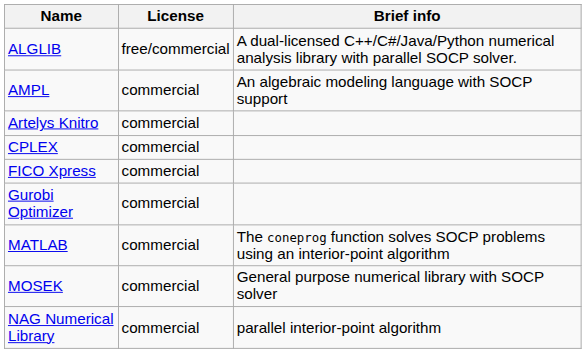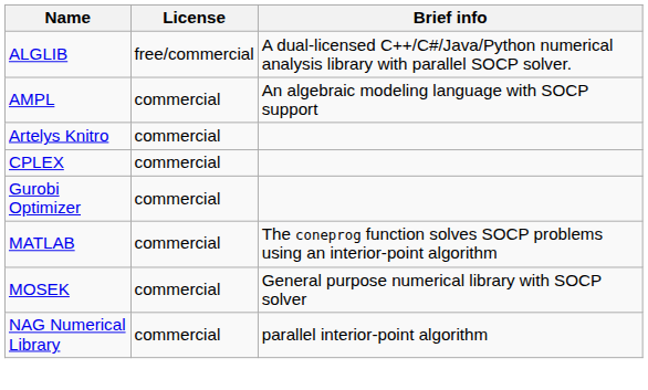 <table class="wikitable sortable">
 <tr>
 <th>Name</th>
 <th>License</th>
 <th>Brief info</th>
 </tr>
 <tr>
 <td><a href='#'>ALGLIB</a></td>
 <td>free/commercial</td>
 <td>A dual-licensed C++/C#/Java/Python numerical analysis library with parallel SOCP solver.</td>
 </tr>
 <tr>
 <td><a href='#'>AMPL</a></td>
 <td>commercial</td>
 <td>An algebraic modeling language with SOCP support</td>
 </tr>
 <tr>
 <td><a href='#'>Artelys Knitro</a></td>
 <td>commercial</td>
 <td></td>
 </tr>
 <tr>
 <td><a href='#'>CPLEX</a></td>
 <td>commercial</td>
 <td></td>
 </tr>
 <tr>
-<td><a href='#'>FICO Xpress</a></td>
-<td>commercial</td>
-<td></td>
-</tr>
-<tr>
 <td><a href='#'>Gurobi Optimizer</a></td>
 <td>commercial</td>
 <td></td>
 </tr>
 <tr>
 <td><a href='#'>MATLAB</a></td>
 <td>commercial</td>
 <td>The <code>coneprog</code> function solves SOCP problems using an interior-point algorithm</td>
 </tr>
 <tr>
 <td><a href='#'>MOSEK</a></td>
 <td>commercial</td>
 <td>General purpose numerical library with SOCP solver</td>
 </tr>
 <tr>
 <td><a href='#'>NAG Numerical Library</a></td>
 <td>commercial</td>
 <td>parallel interior-point algorithm</td>
 </tr>
 </table>
